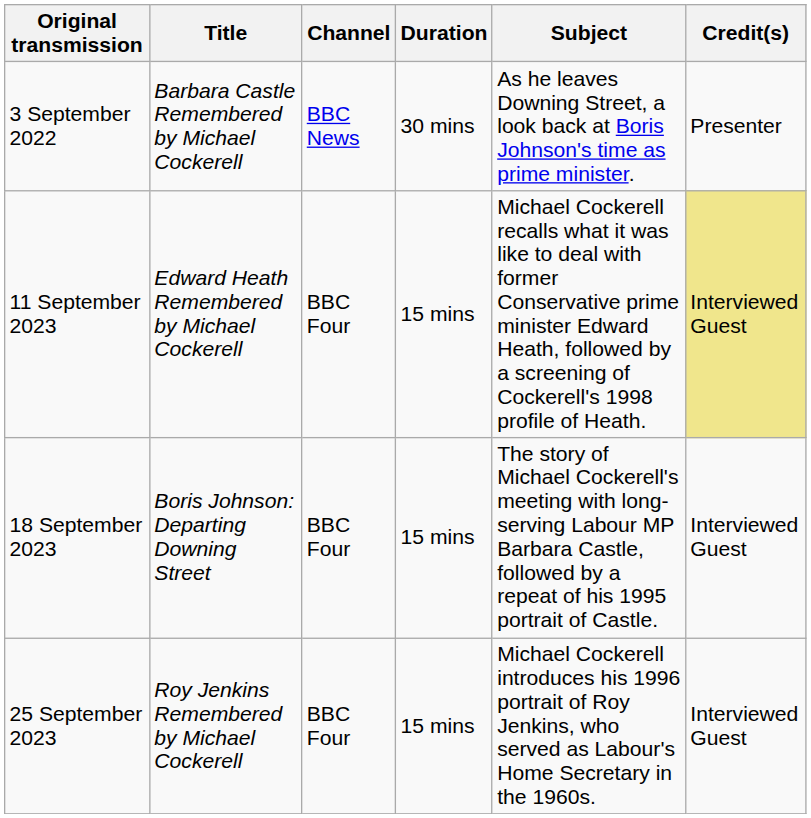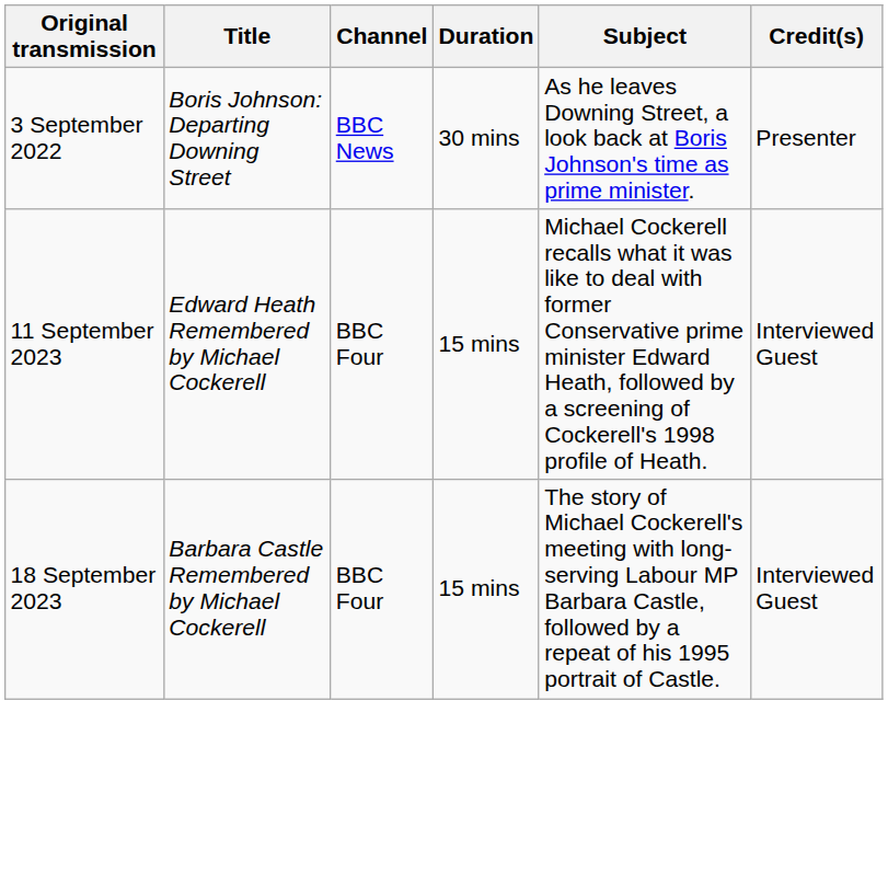 <table class="wikitable">
 <tr>
 <th>Original transmission</th>
 <th>Title</th>
 <th>Channel</th>
 <th>Duration</th>
 <th>Subject</th>
 <th>Credit(s)</th>
 </tr>
 <tr>
 <td>3 September 2022</td>
-<td><em>Barbara Castle Remembered by Michael Cockerell</em></td>
+<td><em>Boris Johnson: Departing Downing Street</em></td>
 <td><a href='#'>BBC News</a></td>
 <td>30 mins</td>
 <td>As he leaves Downing Street, a look back at <a href='#'>Boris Johnson's time as prime minister</a>.</td>
 <td>Presenter</td>
 </tr>
 <tr>
 <td>11 September 2023</td>
 <td><em>Edward Heath Remembered by Michael Cockerell</em></td>
 <td>BBC Four</td>
 <td>15 mins</td>
 <td>Michael Cockerell recalls what it was like to deal with former Conservative prime minister Edward Heath, followed by a screening of Cockerell's 1998 profile of Heath.</td>
-<td style="background: khaki;">Interviewed Guest</td>
+<td>Interviewed Guest</td>
 </tr>
 <tr>
 <td>18 September 2023</td>
-<td><em>Boris Johnson: Departing Downing Street</em></td>
+<td><em>Barbara Castle Remembered by Michael Cockerell</em></td>
 <td>BBC Four</td>
 <td>15 mins</td>
 <td>The story of Michael Cockerell's meeting with long-serving Labour MP Barbara Castle, followed by a repeat of his 1995 portrait of Castle.</td>
 <td>Interviewed Guest</td>
 </tr>
-<tr>
-<td>25 September 2023</td>
-<td><em>Roy Jenkins Remembered by Michael Cockerell</em></td>
-<td>BBC Four</td>
-<td>15 mins</td>
-<td>Michael Cockerell introduces his 1996 portrait of Roy Jenkins, who served as Labour's Home Secretary in the 1960s.</td>
-<td>Interviewed Guest</td>
-</tr>
 </table>
